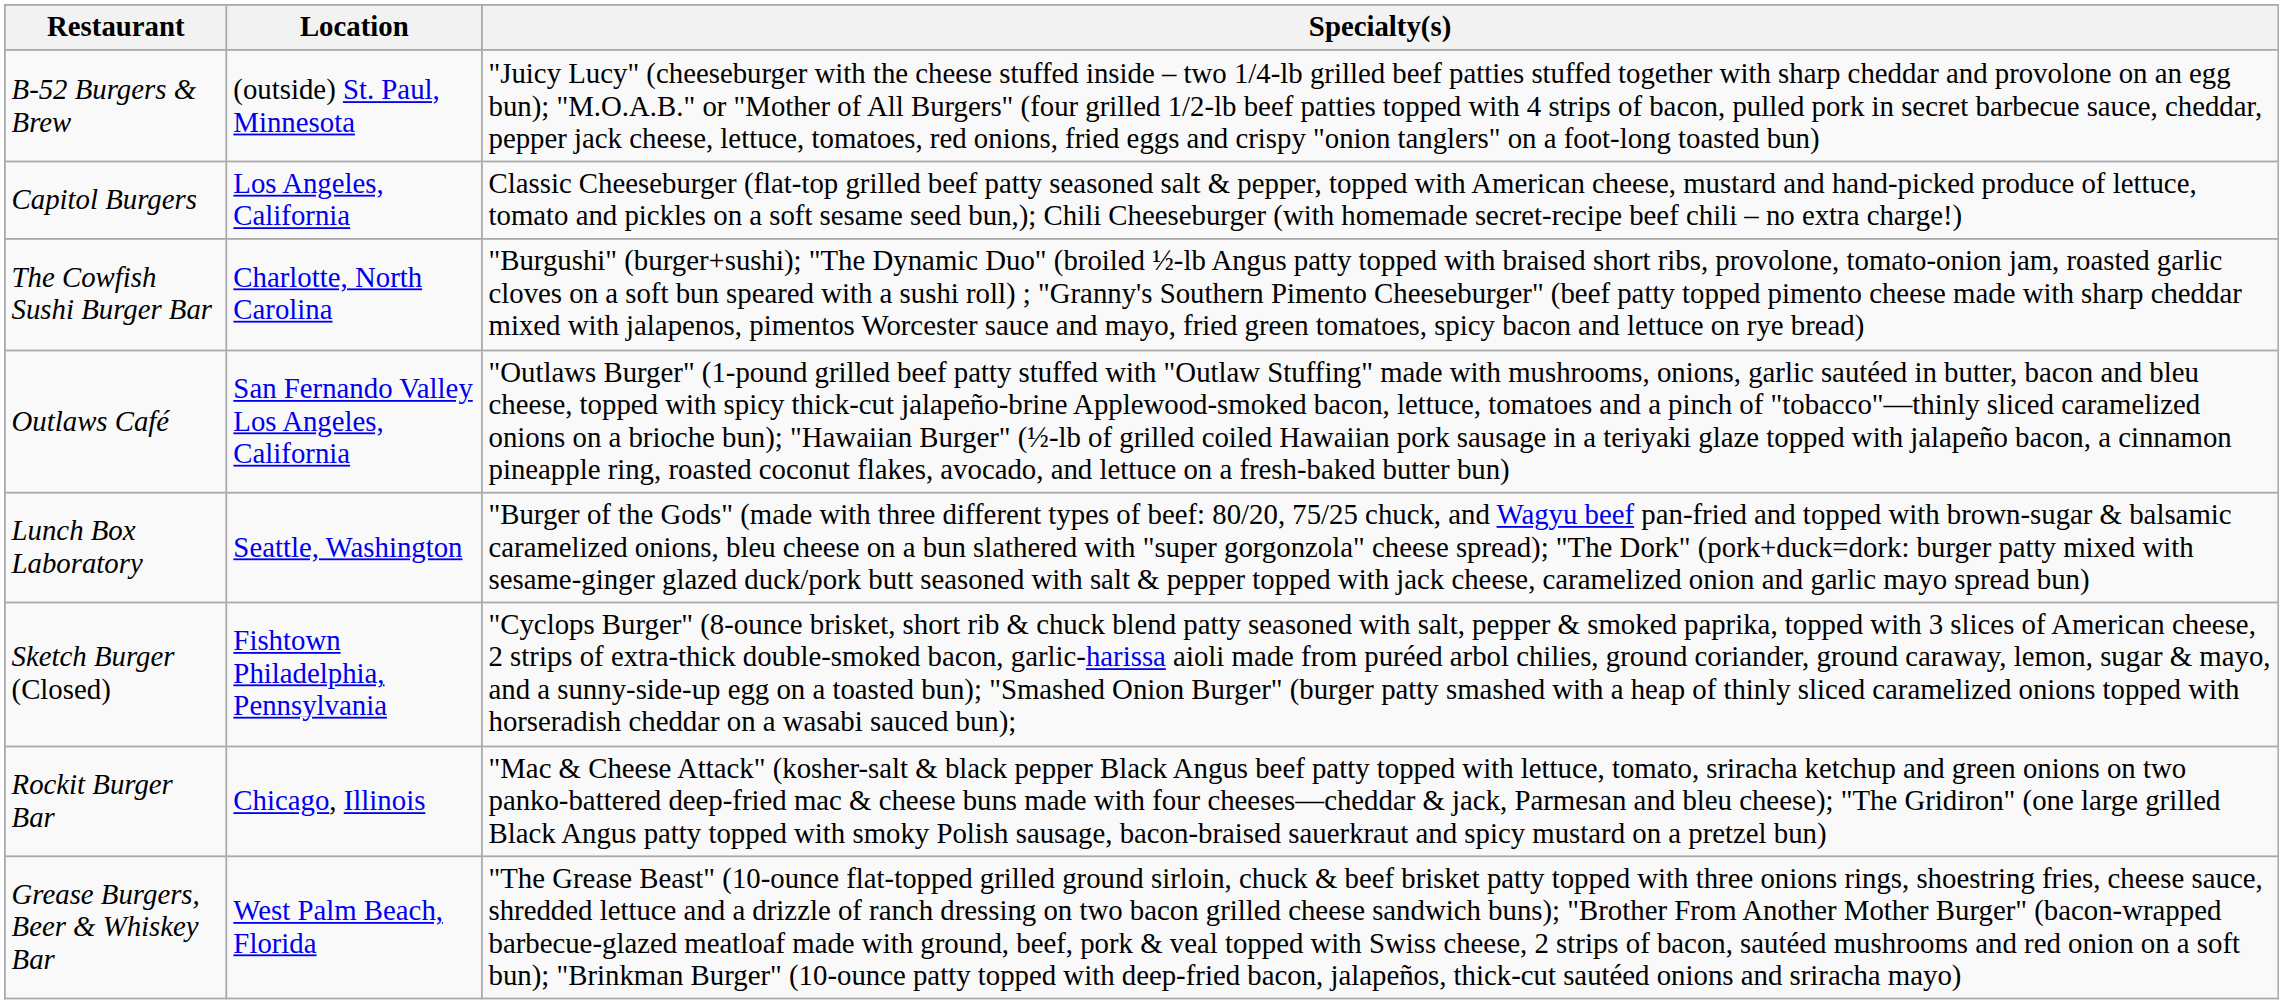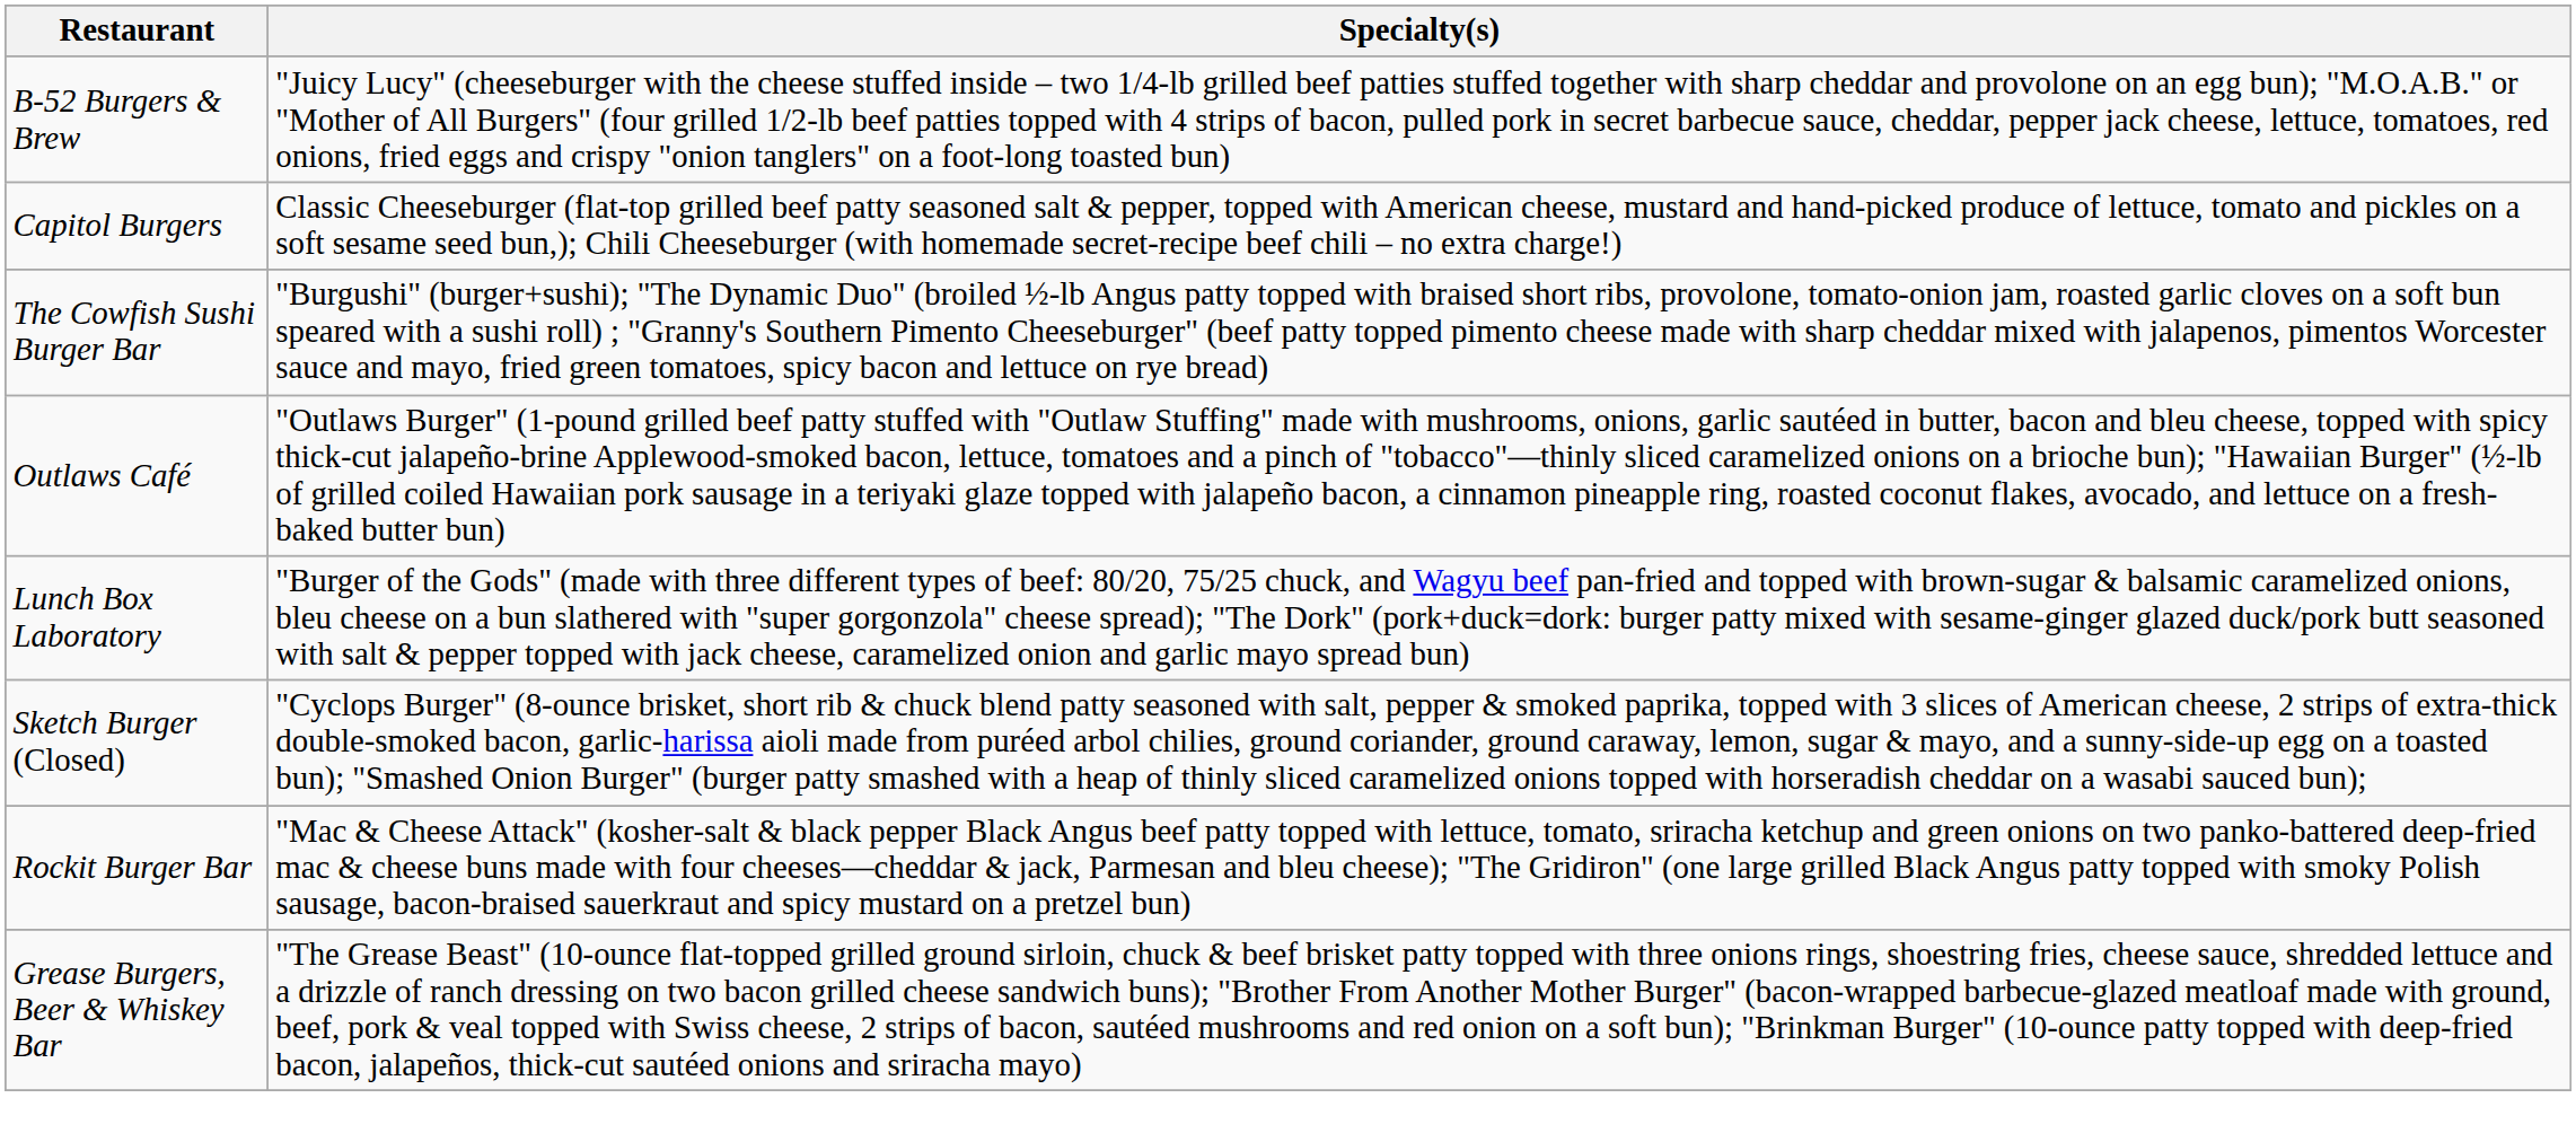 <table class="wikitable" style="width:100%;">
 <tr>
 <th>Restaurant</th>
-<th>Location</th>
 <th>Specialty(s)</th>
 </tr>
 <tr>
 <td><em>B-52 Burgers & Brew</em></td>
-<td>(outside) <a href='#'>St. Paul, Minnesota</a></td>
 <td>"Juicy Lucy" (cheeseburger with the cheese stuffed inside – two 1/4-lb grilled beef patties stuffed together with sharp cheddar and provolone on an egg bun); "M.O.A.B." or "Mother of All Burgers" (four grilled 1/2-lb beef patties topped with 4 strips of bacon, pulled pork in secret barbecue sauce, cheddar, pepper jack cheese, lettuce, tomatoes, red onions, fried eggs and crispy "onion tanglers" on a foot-long toasted bun)</td>
 </tr>
 <tr>
 <td><em>Capitol Burgers</em></td>
-<td><a href='#'>Los Angeles, California</a></td>
 <td>Classic Cheeseburger (flat-top grilled beef patty seasoned salt & pepper, topped with American cheese, mustard and hand-picked produce of lettuce, tomato and pickles on a soft sesame seed bun,); Chili Cheeseburger (with homemade secret-recipe beef chili – no extra charge!)</td>
 </tr>
 <tr>
 <td><em>The Cowfish Sushi Burger Bar</em></td>
-<td><a href='#'>Charlotte, North Carolina</a></td>
 <td>"Burgushi" (burger+sushi); "The Dynamic Duo" (broiled ½-lb Angus patty topped with braised short ribs, provolone, tomato-onion jam, roasted garlic cloves on a soft bun speared with a sushi roll) ; "Granny's Southern Pimento Cheeseburger" (beef patty topped pimento cheese made with sharp cheddar mixed with jalapenos, pimentos Worcester sauce and mayo, fried green tomatoes, spicy bacon and lettuce on rye bread)</td>
 </tr>
 <tr>
 <td><em>Outlaws Café</em></td>
-<td><a href='#'>San Fernando Valley</a> <a href='#'>Los Angeles, California</a></td>
 <td>"Outlaws Burger" (1-pound grilled beef patty stuffed with "Outlaw Stuffing" made with mushrooms, onions, garlic sautéed in butter, bacon and bleu cheese, topped with spicy thick-cut jalapeño-brine Applewood-smoked bacon, lettuce, tomatoes and a pinch of "tobacco"—thinly sliced caramelized onions on a brioche bun); "Hawaiian Burger" (½-lb of grilled coiled Hawaiian pork sausage in a teriyaki glaze topped with jalapeño bacon, a cinnamon pineapple ring, roasted coconut flakes, avocado, and lettuce on a fresh-baked butter bun)</td>
 </tr>
 <tr>
 <td><em>Lunch Box Laboratory</em></td>
-<td><a href='#'>Seattle, Washington</a></td>
 <td>"Burger of the Gods" (made with three different types of beef: 80/20, 75/25 chuck, and <a href='#'>Wagyu beef</a> pan-fried and topped with brown-sugar & balsamic caramelized onions, bleu cheese on a bun slathered with "super gorgonzola" cheese spread); "The Dork" (pork+duck=dork: burger patty mixed with sesame-ginger glazed duck/pork butt seasoned with salt & pepper topped with jack cheese, caramelized onion and garlic mayo spread bun)</td>
 </tr>
 <tr>
 <td><em>Sketch Burger</em> (Closed)</td>
-<td><a href='#'>Fishtown</a> <a href='#'>Philadelphia, Pennsylvania</a></td>
 <td>"Cyclops Burger" (8-ounce brisket, short rib & chuck blend patty seasoned with salt, pepper & smoked paprika, topped with 3 slices of American cheese, 2 strips of extra-thick double-smoked bacon, garlic-<a href='#'>harissa</a> aioli made from puréed arbol chilies, ground coriander, ground caraway, lemon, sugar & mayo, and a sunny-side-up egg on a toasted bun); "Smashed Onion Burger" (burger patty smashed with a heap of thinly sliced caramelized onions topped with horseradish cheddar on a wasabi sauced bun);</td>
 </tr>
 <tr>
 <td><em>Rockit Burger Bar</em></td>
-<td><a href='#'>Chicago</a>, <a href='#'>Illinois</a></td>
 <td>"Mac & Cheese Attack" (kosher-salt & black pepper Black Angus beef patty topped with lettuce, tomato, sriracha ketchup and green onions on two panko-battered deep-fried mac & cheese buns made with four cheeses—cheddar & jack, Parmesan and bleu cheese); "The Gridiron" (one large grilled Black Angus patty topped with smoky Polish sausage, bacon-braised sauerkraut and spicy mustard on a pretzel bun)</td>
 </tr>
 <tr>
 <td><em>Grease Burgers, Beer & Whiskey Bar</em></td>
-<td><a href='#'>West Palm Beach, Florida</a></td>
 <td>"The Grease Beast" (10-ounce flat-topped grilled ground sirloin, chuck & beef brisket patty topped with three onions rings, shoestring fries, cheese sauce, shredded lettuce and a drizzle of ranch dressing on two bacon grilled cheese sandwich buns); "Brother From Another Mother Burger" (bacon-wrapped barbecue-glazed meatloaf made with ground, beef, pork & veal topped with Swiss cheese, 2 strips of bacon, sautéed mushrooms and red onion on a soft bun); "Brinkman Burger" (10-ounce patty topped with deep-fried bacon, jalapeños, thick-cut sautéed onions and sriracha mayo)</td>
 </tr>
 </table>
